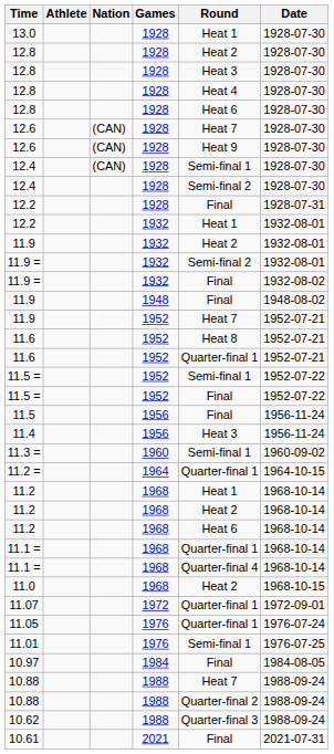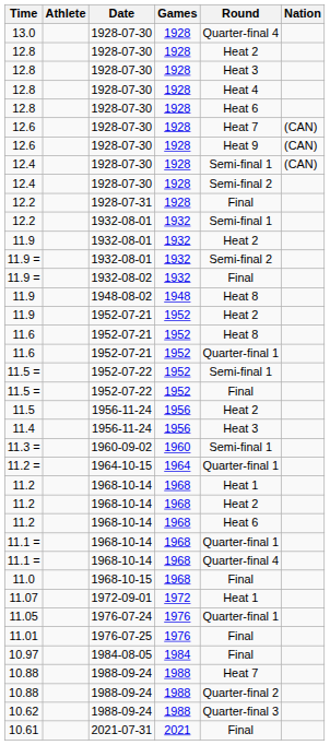 <table class="wikitable sortable" style="text-align:center">
 <tr>
 <th>Time</th>
 <th>Athlete</th>
-<th>Nation</th>
+<th>Date</th>
 <th>Games</th>
 <th>Round</th>
-<th>Date</th>
+<th>Nation</th>
 </tr>
 <tr>
 <td>13.0</td>
 <td align=left></td>
+<td>1928-07-30</td>
+<td><a href='#'>1928</a></td>
+<td>Quarter-final 4</td>
 <td align=left></td>
-<td><a href='#'>1928</a></td>
-<td>Heat 1</td>
-<td>1928-07-30</td>
 </tr>
 <tr>
 <td>12.8</td>
 <td align=left></td>
-<td align=left></td>
+<td>1928-07-30</td>
 <td><a href='#'>1928</a></td>
 <td>Heat 2</td>
-<td>1928-07-30</td>
+<td align=left></td>
 </tr>
 <tr>
 <td>12.8</td>
 <td align=left></td>
-<td align=left></td>
+<td>1928-07-30</td>
 <td><a href='#'>1928</a></td>
 <td>Heat 3</td>
-<td>1928-07-30</td>
+<td align=left></td>
 </tr>
 <tr>
 <td>12.8</td>
 <td align=left></td>
-<td align=left></td>
+<td>1928-07-30</td>
 <td><a href='#'>1928</a></td>
 <td>Heat 4</td>
-<td>1928-07-30</td>
+<td align=left></td>
 </tr>
 <tr>
 <td>12.8</td>
 <td align=left></td>
-<td align=left></td>
+<td>1928-07-30</td>
 <td><a href='#'>1928</a></td>
 <td>Heat 6</td>
-<td>1928-07-30</td>
+<td align=left></td>
 </tr>
 <tr>
 <td>12.6</td>
 <td align=left></td>
-<td align=left> (CAN)</td>
+<td>1928-07-30</td>
 <td><a href='#'>1928</a></td>
 <td>Heat 7</td>
-<td>1928-07-30</td>
+<td align=left> (CAN)</td>
 </tr>
 <tr>
 <td>12.6</td>
 <td align=left></td>
-<td align=left> (CAN)</td>
+<td>1928-07-30</td>
 <td><a href='#'>1928</a></td>
 <td>Heat 9</td>
-<td>1928-07-30</td>
+<td align=left> (CAN)</td>
 </tr>
 <tr>
 <td>12.4</td>
 <td align=left></td>
-<td align=left> (CAN)</td>
+<td>1928-07-30</td>
 <td><a href='#'>1928</a></td>
 <td>Semi-final 1</td>
-<td>1928-07-30</td>
+<td align=left> (CAN)</td>
 </tr>
 <tr>
 <td>12.4</td>
 <td align=left></td>
-<td align=left></td>
+<td>1928-07-30</td>
 <td><a href='#'>1928</a></td>
 <td>Semi-final 2</td>
-<td>1928-07-30</td>
+<td align=left></td>
 </tr>
 <tr>
 <td>12.2 </td>
 <td align=left></td>
-<td align=left></td>
+<td>1928-07-31</td>
 <td><a href='#'>1928</a></td>
 <td>Final</td>
-<td>1928-07-31</td>
+<td align=left></td>
 </tr>
 <tr>
 <td>12.2</td>
 <td align=left></td>
+<td>1932-08-01</td>
+<td><a href='#'>1932</a></td>
+<td>Semi-final 1</td>
 <td align=left></td>
-<td><a href='#'>1932</a></td>
-<td>Heat 1</td>
-<td>1932-08-01</td>
 </tr>
 <tr>
 <td>11.9 </td>
 <td align=left></td>
-<td align=left></td>
+<td>1932-08-01</td>
 <td><a href='#'>1932</a></td>
 <td>Heat 2</td>
-<td>1932-08-01</td>
+<td align=left></td>
 </tr>
 <tr>
 <td>11.9 =</td>
 <td align=left></td>
-<td align=left></td>
+<td>1932-08-01</td>
 <td><a href='#'>1932</a></td>
 <td>Semi-final 2</td>
-<td>1932-08-01</td>
+<td align=left></td>
 </tr>
 <tr>
 <td>11.9 =</td>
 <td align=left></td>
-<td align=left></td>
+<td>1932-08-02</td>
 <td><a href='#'>1932</a></td>
 <td>Final</td>
-<td>1932-08-02</td>
+<td align=left></td>
 </tr>
 <tr>
 <td>11.9</td>
 <td align=left></td>
+<td>1948-08-02</td>
+<td><a href='#'>1948</a></td>
+<td>Heat 8</td>
 <td align=left></td>
-<td><a href='#'>1948</a></td>
-<td>Final</td>
-<td>1948-08-02</td>
 </tr>
 <tr>
 <td>11.9</td>
 <td align=left></td>
+<td>1952-07-21</td>
+<td><a href='#'>1952</a></td>
+<td>Heat 2</td>
 <td align=left></td>
-<td><a href='#'>1952</a></td>
-<td>Heat 7</td>
-<td>1952-07-21</td>
 </tr>
 <tr>
 <td>11.6</td>
 <td align=left></td>
-<td align=left></td>
+<td>1952-07-21</td>
 <td><a href='#'>1952</a></td>
 <td>Heat 8</td>
-<td>1952-07-21</td>
+<td align=left></td>
 </tr>
 <tr>
 <td>11.6</td>
 <td align=left></td>
-<td align=left></td>
+<td>1952-07-21</td>
 <td><a href='#'>1952</a></td>
 <td>Quarter-final 1</td>
-<td>1952-07-21</td>
+<td align=left></td>
 </tr>
 <tr>
 <td>11.5 =</td>
 <td align=left></td>
-<td align=left></td>
+<td>1952-07-22</td>
 <td><a href='#'>1952</a></td>
 <td>Semi-final 1</td>
-<td>1952-07-22</td>
+<td align=left></td>
 </tr>
 <tr>
 <td>11.5 =</td>
 <td align=left></td>
-<td align=left></td>
+<td>1952-07-22</td>
 <td><a href='#'>1952</a></td>
 <td>Final</td>
-<td>1952-07-22</td>
+<td align=left></td>
 </tr>
 <tr>
 <td>11.5</td>
 <td align=left></td>
+<td>1956-11-24</td>
+<td><a href='#'>1956</a></td>
+<td>Heat 2</td>
 <td align=left></td>
-<td><a href='#'>1956</a></td>
-<td>Final</td>
-<td>1956-11-24</td>
 </tr>
 <tr>
 <td>11.4</td>
 <td align=left></td>
-<td align=left></td>
+<td>1956-11-24</td>
 <td><a href='#'>1956</a></td>
 <td>Heat 3</td>
-<td>1956-11-24</td>
+<td align=left></td>
 </tr>
 <tr>
 <td>11.3 =</td>
 <td align=left></td>
-<td align=left></td>
+<td>1960-09-02</td>
 <td><a href='#'>1960</a></td>
 <td>Semi-final 1</td>
-<td>1960-09-02</td>
+<td align=left></td>
 </tr>
 <tr>
 <td>11.2 =</td>
 <td align=left></td>
-<td align=left></td>
+<td>1964-10-15</td>
 <td><a href='#'>1964</a></td>
 <td>Quarter-final 1</td>
-<td>1964-10-15</td>
+<td align=left></td>
 </tr>
 <tr>
 <td>11.2 </td>
 <td align=left></td>
-<td align=left></td>
+<td>1968-10-14</td>
 <td><a href='#'>1968</a></td>
 <td>Heat 1</td>
-<td>1968-10-14</td>
+<td align=left></td>
 </tr>
 <tr>
 <td>11.2 </td>
 <td align=left></td>
-<td align=left></td>
+<td>1968-10-14</td>
 <td><a href='#'>1968</a></td>
 <td>Heat 2</td>
-<td>1968-10-14</td>
+<td align=left></td>
 </tr>
 <tr>
 <td>11.2 </td>
 <td align=left></td>
-<td align=left></td>
+<td>1968-10-14</td>
 <td><a href='#'>1968</a></td>
 <td>Heat 6</td>
-<td>1968-10-14</td>
+<td align=left></td>
 </tr>
 <tr>
 <td>11.1  =</td>
 <td align=left></td>
-<td align=left></td>
+<td>1968-10-14</td>
 <td><a href='#'>1968</a></td>
 <td>Quarter-final 1</td>
-<td>1968-10-14</td>
+<td align=left></td>
 </tr>
 <tr>
 <td>11.1  =</td>
 <td align=left></td>
-<td align=left></td>
+<td>1968-10-14</td>
 <td><a href='#'>1968</a></td>
 <td>Quarter-final 4</td>
-<td>1968-10-14</td>
+<td align=left></td>
 </tr>
 <tr>
 <td>11.0  </td>
 <td align=left></td>
+<td>1968-10-15</td>
+<td><a href='#'>1968</a></td>
+<td>Final</td>
 <td align=left></td>
-<td><a href='#'>1968</a></td>
-<td>Heat 2</td>
-<td>1968-10-15</td>
 </tr>
 <tr>
 <td>11.07 </td>
 <td align=left></td>
+<td>1972-09-01</td>
+<td><a href='#'>1972</a></td>
+<td>Heat 1</td>
 <td align=left></td>
-<td><a href='#'>1972</a></td>
-<td>Quarter-final 1</td>
-<td>1972-09-01</td>
 </tr>
 <tr>
 <td>11.05</td>
 <td align=left></td>
-<td align=left></td>
+<td>1976-07-24</td>
 <td><a href='#'>1976</a></td>
 <td>Quarter-final 1</td>
-<td>1976-07-24</td>
+<td align=left></td>
 </tr>
 <tr>
 <td>11.01 </td>
 <td align=left></td>
+<td>1976-07-25</td>
+<td><a href='#'>1976</a></td>
+<td>Final</td>
 <td align=left></td>
-<td><a href='#'>1976</a></td>
-<td>Semi-final 1</td>
-<td>1976-07-25</td>
 </tr>
 <tr>
 <td>10.97</td>
 <td align=left></td>
-<td align=left></td>
+<td>1984-08-05</td>
 <td><a href='#'>1984</a></td>
 <td>Final</td>
-<td>1984-08-05</td>
+<td align=left></td>
 </tr>
 <tr>
 <td>10.88</td>
 <td align=left></td>
-<td align=left></td>
+<td>1988-09-24</td>
 <td><a href='#'>1988</a></td>
 <td>Heat 7</td>
-<td>1988-09-24</td>
+<td align=left></td>
 </tr>
 <tr>
 <td>10.88</td>
 <td align=left></td>
-<td align=left></td>
+<td>1988-09-24</td>
 <td><a href='#'>1988</a></td>
 <td>Quarter-final 2</td>
-<td>1988-09-24</td>
+<td align=left></td>
 </tr>
 <tr>
 <td>10.62</td>
 <td align=left></td>
-<td align=left></td>
+<td>1988-09-24</td>
 <td><a href='#'>1988</a></td>
 <td>Quarter-final 3</td>
-<td>1988-09-24</td>
+<td align=left></td>
 </tr>
 <tr>
 <td>10.61</td>
 <td align=left></td>
-<td align=left></td>
+<td>2021-07-31</td>
 <td><a href='#'>2021</a></td>
 <td>Final</td>
-<td>2021-07-31</td>
+<td align=left></td>
 </tr>
 </table>
